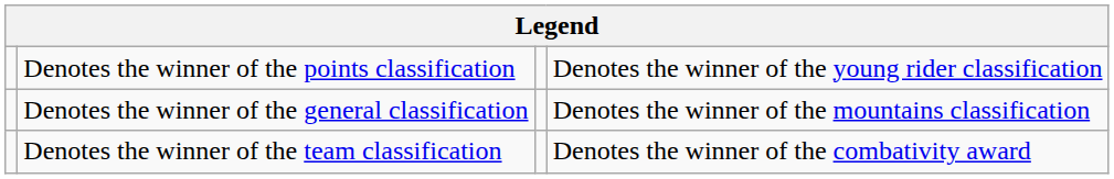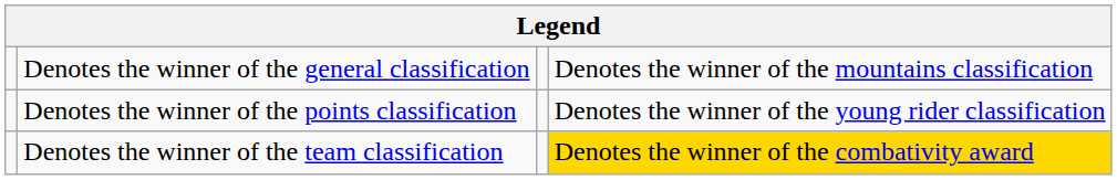 <table class="wikitable noresize">
 <tr>
 <th colspan="4">Legend</th>
+</tr>
+<tr>
+<td></td>
+<td>Denotes the winner of the <a href='#'>general classification</a></td>
+<td></td>
+<td>Denotes the winner of the <a href='#'>mountains classification</a></td>
 </tr>
 <tr>
 <td></td>
 <td>Denotes the winner of the <a href='#'>points classification</a></td>
 <td></td>
 <td>Denotes the winner of the <a href='#'>young rider classification</a></td>
 </tr>
 <tr>
 <td></td>
-<td>Denotes the winner of the <a href='#'>general classification</a></td>
-<td></td>
-<td>Denotes the winner of the <a href='#'>mountains classification</a></td>
-</tr>
-<tr>
-<td></td>
 <td>Denotes the winner of the <a href='#'>team classification</a></td>
 <td></td>
-<td>Denotes the winner of the <a href='#'>combativity award</a></td>
+<td style="background: gold;">Denotes the winner of the <a href='#'>combativity award</a></td>
 </tr>
 </table>
